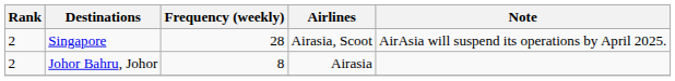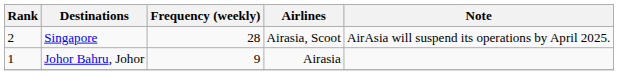 <table class="wikitable sortable" align="center" style="font-size:89%">
 <tr style="background:darkgrey;">
 <th>Rank</th>
 <th>Destinations</th>
 <th>Frequency (weekly)</th>
 <th>Airlines</th>
 <th>Note</th>
 </tr>
 <tr>
 <td>2</td>
 <td> <a href='#'>Singapore</a></td>
 <td align="right">28</td>
 <td align="right">Airasia, Scoot</td>
 <td>AirAsia will suspend its operations by April 2025.</td>
 </tr>
 <tr>
-<td>2</td>
+<td>1</td>
 <td> <a href='#'>Johor Bahru</a>, Johor</td>
-<td align="right">8</td>
+<td align="right">9</td>
 <td align="right">Airasia</td>
 <td></td>
 </tr>
 <tr>
 </tr>
 </table>
